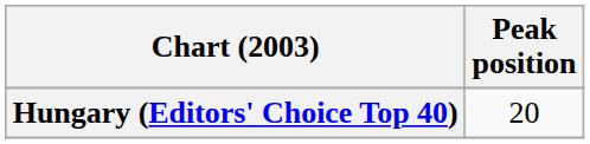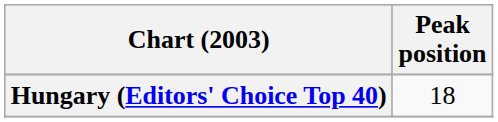 <table class="wikitable plainrowheaders sortable"  style="text-align:center">
 <tr>
 <th scope="col">Chart (2003)</th>
 <th scope="col">Peak<br>position</th>
 </tr>
 <tr>
 </tr>
 <tr>
 </tr>
 <tr>
 </tr>
 <tr>
 </tr>
 <tr>
 </tr>
 <tr>
 <th scope="row">Hungary (<a href='#'>Editors' Choice Top 40</a>)</th>
-<td>20</td>
+<td>18</td>
 </tr>
 <tr>
 </tr>
 <tr>
 </tr>
 </table>
